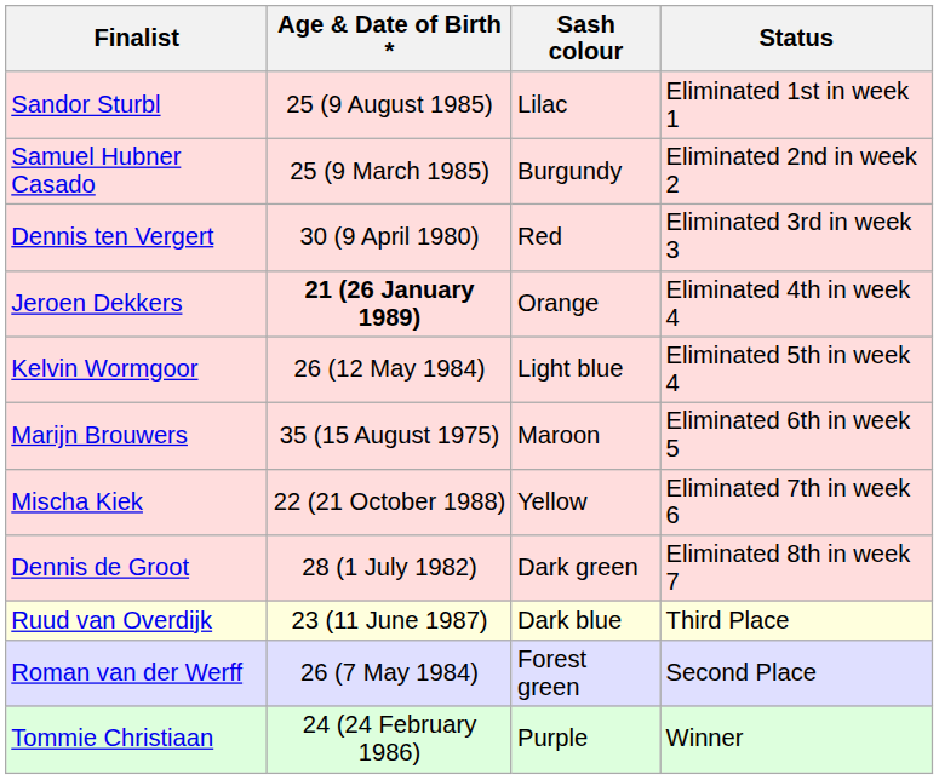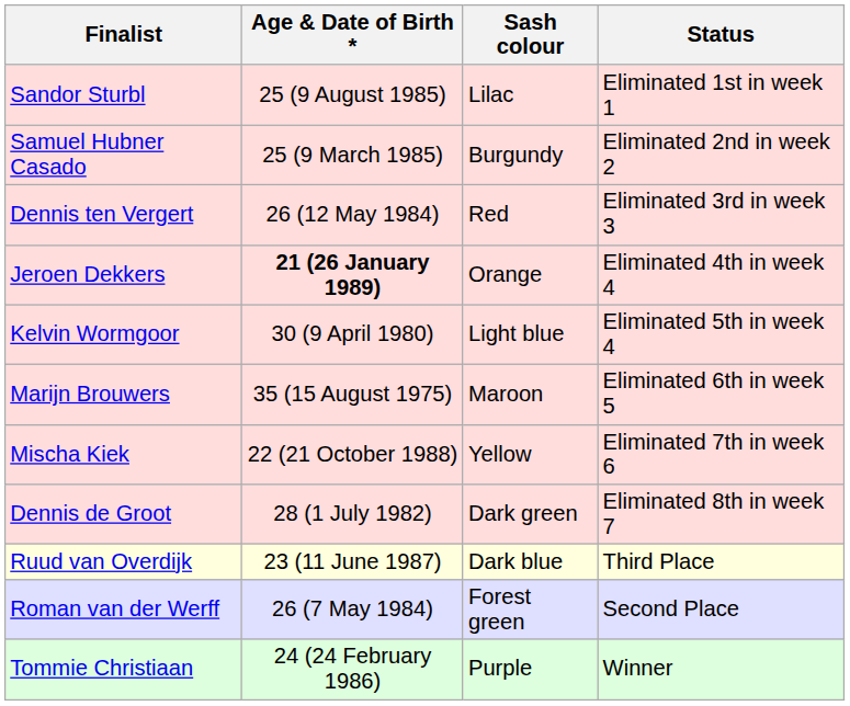 <table class="wikitable">
 <tr>
 <th>Finalist</th>
 <th>Age & Date of Birth *</th>
 <th>Sash colour</th>
 <th>Status</th>
 </tr>
 <tr style="background:#ffdddd;">
 <td><a href='#'>Sandor Sturbl</a></td>
 <td align="center">25 (9 August 1985)</td>
 <td>Lilac</td>
 <td>Eliminated 1st in week 1</td>
 </tr>
 <tr style="background:#ffdddd;">
 <td><a href='#'>Samuel Hubner Casado</a></td>
 <td align="center">25 (9 March 1985)</td>
 <td>Burgundy</td>
 <td>Eliminated 2nd in week 2</td>
 </tr>
 <tr style="background:#ffdddd;">
 <td><a href='#'>Dennis ten Vergert</a></td>
-<td align="center">30 (9 April 1980)</td>
+<td align="center">26 (12 May 1984)</td>
 <td>Red</td>
 <td>Eliminated 3rd in week 3</td>
 </tr>
 <tr style="background:#ffdddd;">
 <td><a href='#'>Jeroen Dekkers</a></td>
 <td align="center"><strong>21 (26 January 1989)</strong></td>
 <td>Orange</td>
 <td>Eliminated 4th in week 4</td>
 </tr>
 <tr style="background:#ffdddd;">
 <td><a href='#'>Kelvin Wormgoor</a></td>
-<td align="center">26 (12 May 1984)</td>
+<td align="center">30 (9 April 1980)</td>
 <td>Light blue</td>
 <td>Eliminated 5th in week 4</td>
 </tr>
 <tr style="background:#ffdddd;">
 <td><a href='#'>Marijn Brouwers</a></td>
 <td align="center">35 (15 August 1975)</td>
 <td>Maroon</td>
 <td>Eliminated 6th in week 5</td>
 </tr>
 <tr style="background:#ffdddd;">
 <td><a href='#'>Mischa Kiek</a></td>
 <td align="center">22 (21 October 1988)</td>
 <td>Yellow</td>
 <td>Eliminated 7th in week 6</td>
 </tr>
 <tr style="background:#ffdddd;">
 <td><a href='#'>Dennis de Groot</a></td>
 <td align="center">28 (1 July 1982)</td>
 <td>Dark green</td>
 <td>Eliminated 8th in week 7</td>
 </tr>
 <tr style="background:#ffffdd;">
 <td><a href='#'>Ruud van Overdijk</a></td>
 <td align="center">23 (11 June 1987)</td>
 <td>Dark blue</td>
 <td>Third Place</td>
 </tr>
 <tr style="background:#dfdfff;">
 <td><a href='#'>Roman van der Werff</a></td>
 <td align="center">26 (7 May 1984)</td>
 <td>Forest green</td>
 <td>Second Place</td>
 </tr>
 <tr style="background:#ddffdd;">
 <td><a href='#'>Tommie Christiaan</a></td>
 <td align="center">24 (24 February 1986)</td>
 <td>Purple</td>
 <td>Winner</td>
 </tr>
 </table>
